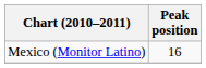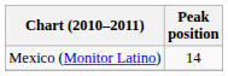 <table class="wikitable sortable">
 <tr>
 <th align="left">Chart (2010–2011)</th>
 <th align="left">Peak<br>position</th>
 </tr>
 <tr>
 <td>Mexico (<a href='#'>Monitor Latino</a>)</td>
-<td style="text-align:center;">16</td>
+<td style="text-align:center;">14</td>
 </tr>
 <tr>
 </tr>
 <tr>
 </tr>
 <tr>
 </tr>
 <tr>
 </tr>
 </table>
